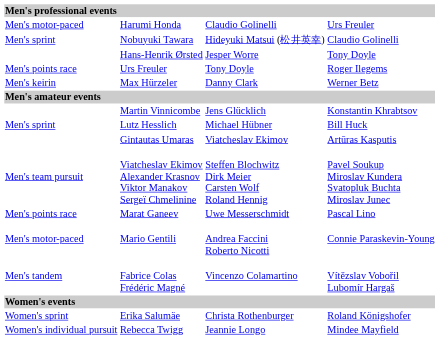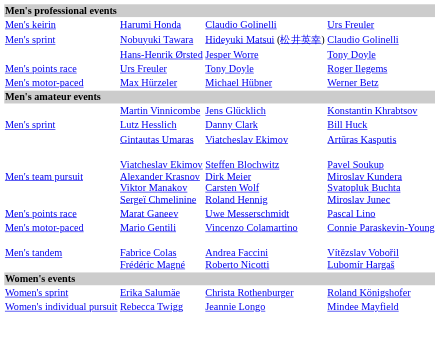 <table>
 <tr bgcolor="#cccccc">
 <td colspan=7><strong>Men's professional events</strong></td>
 </tr>
 <tr>
-<td><a href='#'>Men's motor-paced</a><br></td>
+<td><a href='#'>Men's keirin</a><br></td>
 <td><a href='#'>Harumi Honda</a> <br></td>
 <td><a href='#'>Claudio Golinelli</a><br></td>
 <td><a href='#'>Urs Freuler</a><br></td>
 </tr>
 <tr>
 <td><a href='#'>Men's sprint</a> <br></td>
 <td><a href='#'>Nobuyuki Tawara</a><br></td>
 <td><a href='#'>Hideyuki Matsui</a> (<a href='#'>松井英幸</a>)<br></td>
 <td><a href='#'>Claudio Golinelli</a><br></td>
 </tr>
 <tr>
 <td><br></td>
 <td><a href='#'>Hans-Henrik Ørsted</a><br></td>
 <td><a href='#'>Jesper Worre</a><br></td>
 <td><a href='#'>Tony Doyle</a><br></td>
 </tr>
 <tr>
 <td><a href='#'>Men's points race</a><br></td>
 <td><a href='#'>Urs Freuler</a><br></td>
 <td><a href='#'>Tony Doyle</a><br></td>
 <td><a href='#'>Roger Ilegems</a><br></td>
 </tr>
 <tr>
-<td><a href='#'>Men's keirin</a><br></td>
+<td><a href='#'>Men's motor-paced</a><br></td>
 <td><a href='#'>Max Hürzeler</a><br></td>
-<td><a href='#'>Danny Clark</a><br></td>
+<td><a href='#'>Michael Hübner</a> <br></td>
 <td><a href='#'>Werner Betz</a><br></td>
 </tr>
 <tr bgcolor="#cccccc">
 <td colspan=7><strong>Men's amateur events</strong></td>
 </tr>
 <tr>
 <td><br></td>
 <td><a href='#'>Martin Vinnicombe</a><br></td>
 <td><a href='#'>Jens Glücklich</a><br></td>
 <td><a href='#'>Konstantin Khrabtsov</a><br></td>
 </tr>
 <tr>
 <td><a href='#'>Men's sprint</a> <br></td>
 <td><a href='#'>Lutz Hesslich</a> <br></td>
-<td><a href='#'>Michael Hübner</a> <br></td>
+<td><a href='#'>Danny Clark</a><br></td>
 <td><a href='#'>Bill Huck</a> <br></td>
 </tr>
 <tr>
 <td><br></td>
 <td><a href='#'>Gintautas Umaras</a><br></td>
 <td><a href='#'>Viatcheslav Ekimov</a><br></td>
 <td><a href='#'>Artūras Kasputis</a><br></td>
 </tr>
 <tr>
 <td><a href='#'>Men's team pursuit</a><br></td>
 <td><br> <a href='#'>Viatcheslav Ekimov</a><br> <a href='#'>Alexander Krasnov</a><br> <a href='#'>Viktor Manakov</a><br> <a href='#'>Sergeï Chmelinine</a></td>
 <td><br> <a href='#'>Steffen Blochwitz</a><br> <a href='#'>Dirk Meier</a><br> <a href='#'>Carsten Wolf</a><br> <a href='#'>Roland Hennig</a></td>
 <td> <br> <a href='#'>Pavel Soukup</a><br> <a href='#'>Miroslav Kundera</a><br> <a href='#'>Svatopluk Buchta</a><br> <a href='#'>Miroslav Junec</a></td>
 </tr>
 <tr>
 <td><a href='#'>Men's points race</a><br></td>
 <td><a href='#'>Marat Ganeev</a><br></td>
 <td><a href='#'>Uwe Messerschmidt</a><br></td>
 <td><a href='#'>Pascal Lino</a><br></td>
 </tr>
 <tr>
 <td><a href='#'>Men's motor-paced</a><br></td>
 <td><a href='#'>Mario Gentili</a><br></td>
-<td> <br><a href='#'>Andrea Faccini</a><br> <a href='#'>Roberto Nicotti</a></td>
+<td><a href='#'>Vincenzo Colamartino</a><br></td>
 <td><a href='#'>Connie Paraskevin-Young</a><br></td>
 </tr>
 <tr>
 <td><a href='#'>Men's tandem</a><br></td>
 <td> <br><a href='#'>Fabrice Colas</a><br> <a href='#'>Frédéric Magné</a></td>
-<td><a href='#'>Vincenzo Colamartino</a><br></td>
+<td> <br><a href='#'>Andrea Faccini</a><br> <a href='#'>Roberto Nicotti</a></td>
 <td><br><a href='#'>Vítězslav Vobořil</a><br> <a href='#'>Lubomír Hargaš</a></td>
 </tr>
 <tr bgcolor="#cccccc">
 <td colspan=7><strong>Women's events</strong></td>
 </tr>
 <tr>
 <td><a href='#'>Women's sprint</a><br></td>
 <td><a href='#'>Erika Salumäe</a><br></td>
 <td><a href='#'>Christa Rothenburger</a><br></td>
 <td><a href='#'>Roland Königshofer</a><br></td>
 </tr>
 <tr>
 <td><a href='#'>Women's individual pursuit</a><br></td>
 <td><a href='#'>Rebecca Twigg</a><br></td>
 <td><a href='#'>Jeannie Longo</a><br></td>
 <td><a href='#'>Mindee Mayfield</a><br></td>
 </tr>
 </table>
